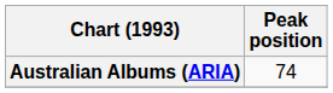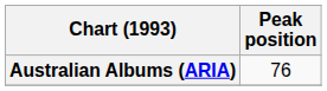 <table class="wikitable plainrowheaders sortable">
 <tr>
 <th>Chart (1993)</th>
 <th>Peak<br>position</th>
 </tr>
 <tr>
 <th scope="row">Australian Albums (<a href='#'>ARIA</a>)</th>
-<td align="center">74</td>
+<td align="center">76</td>
 </tr>
 <tr>
 </tr>
 <tr>
 </tr>
 <tr>
 </tr>
 <tr>
 </tr>
 </table>
